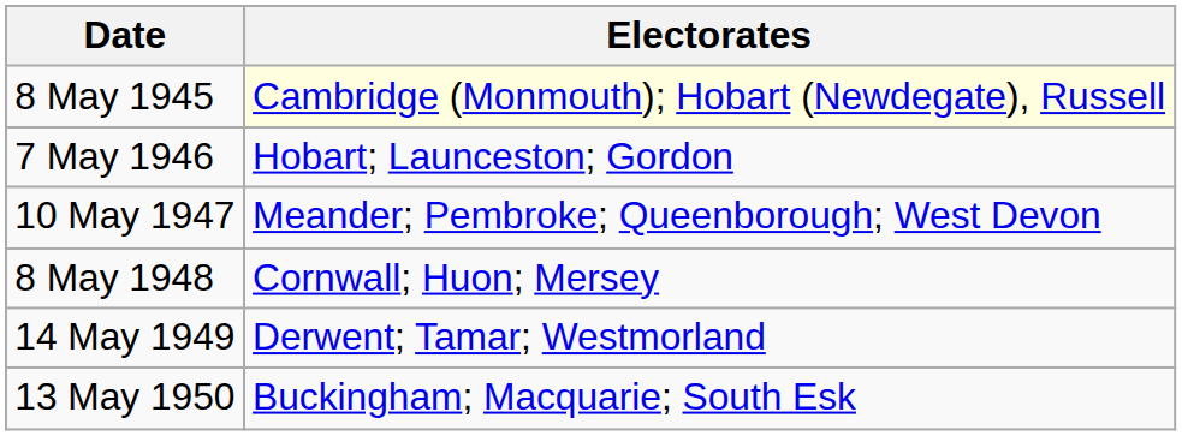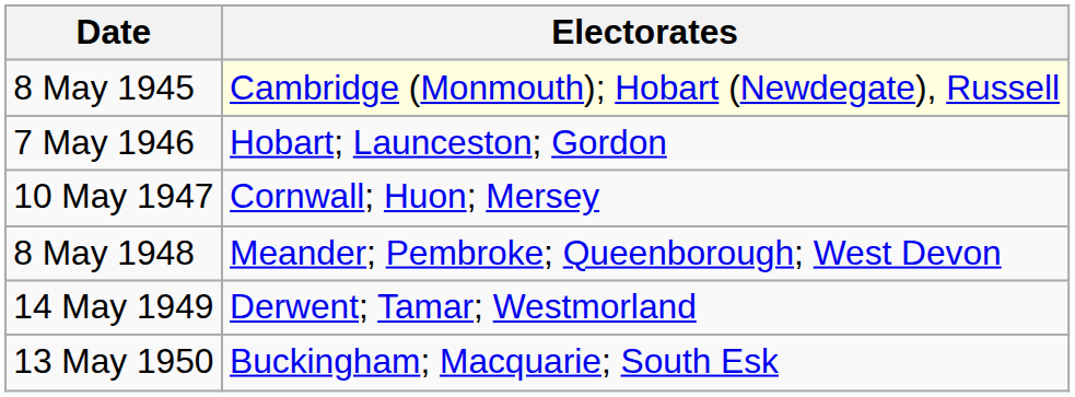 <table class=wikitable>
 <tr>
 <th>Date</th>
 <th>Electorates</th>
 </tr>
 <tr>
 <td>8 May 1945</td>
 <td style="background: lightyellow;"><a href='#'>Cambridge</a> (<a href='#'>Monmouth</a>); <a href='#'>Hobart</a> (<a href='#'>Newdegate</a>), <a href='#'>Russell</a></td>
 </tr>
 <tr>
 <td>7 May 1946</td>
 <td><a href='#'>Hobart</a>; <a href='#'>Launceston</a>; <a href='#'>Gordon</a></td>
 </tr>
 <tr>
 <td>10 May 1947</td>
-<td><a href='#'>Meander</a>; <a href='#'>Pembroke</a>; <a href='#'>Queenborough</a>; <a href='#'>West Devon</a></td>
+<td><a href='#'>Cornwall</a>; <a href='#'>Huon</a>; <a href='#'>Mersey</a></td>
 </tr>
 <tr>
 <td>8 May 1948</td>
-<td><a href='#'>Cornwall</a>; <a href='#'>Huon</a>; <a href='#'>Mersey</a></td>
+<td><a href='#'>Meander</a>; <a href='#'>Pembroke</a>; <a href='#'>Queenborough</a>; <a href='#'>West Devon</a></td>
 </tr>
 <tr>
 <td>14 May 1949</td>
 <td><a href='#'>Derwent</a>; <a href='#'>Tamar</a>; <a href='#'>Westmorland</a></td>
 </tr>
 <tr>
 <td>13 May 1950</td>
 <td><a href='#'>Buckingham</a>; <a href='#'>Macquarie</a>; <a href='#'>South Esk</a></td>
 </tr>
 </table>
